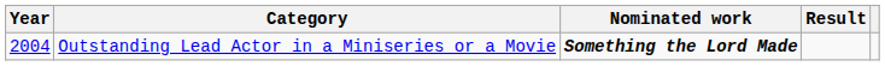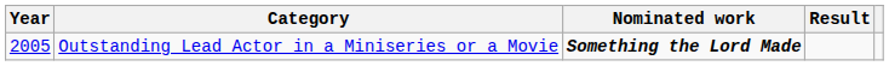 <table class="wikitable">
 <tr>
 <th>Year</th>
 <th>Category</th>
 <th>Nominated work</th>
 <th>Result</th>
 <th scope="col" class="unsortable"></th>
 </tr>
 <tr>
-<td><a href='#'>2004</a></td>
+<td><a href='#'>2005</a></td>
 <td><a href='#'>Outstanding Lead Actor in a Miniseries or a Movie</a></td>
 <td><strong><em>Something the Lord Made</em></strong></td>
 <td></td>
 <td style="text-align: center;"></td>
 </tr>
 </table>
